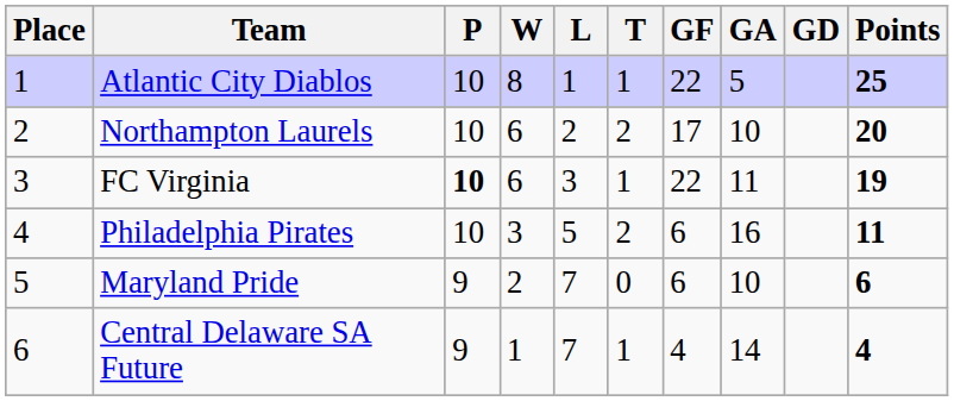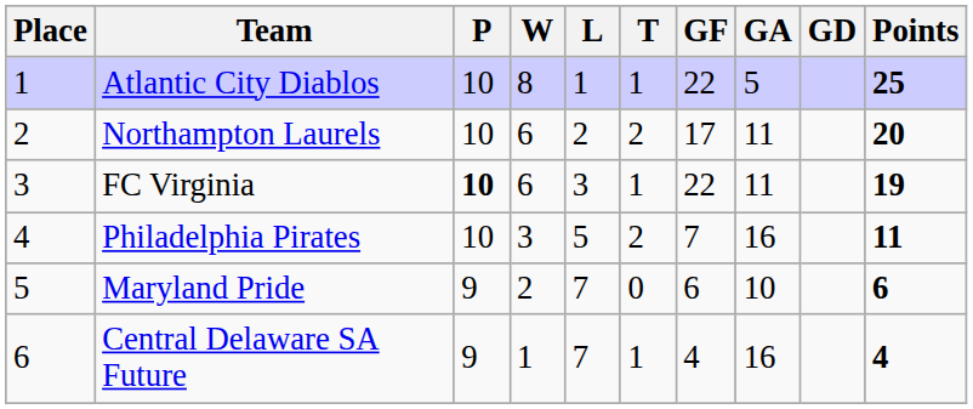 <table class="wikitable">
 <tr>
 <th>Place</th>
 <th width="170">Team</th>
 <th width="20">P</th>
 <th width="20">W</th>
 <th width="20">L</th>
 <th width="20">T</th>
 <th width="20">GF</th>
 <th width="20">GA</th>
 <th width="25">GD</th>
 <th>Points</th>
 </tr>
 <tr bgcolor=#ccccff>
 <td>1</td>
 <td><a href='#'>Atlantic City Diablos</a></td>
 <td>10</td>
 <td>8</td>
 <td>1</td>
 <td>1</td>
 <td>22</td>
 <td>5</td>
 <td></td>
 <td><strong>25</strong></td>
 </tr>
 <tr>
 <td>2</td>
 <td><a href='#'>Northampton Laurels</a></td>
 <td>10</td>
 <td>6</td>
 <td>2</td>
 <td>2</td>
 <td>17</td>
-<td>10</td>
+<td>11</td>
 <td></td>
 <td><strong>20</strong></td>
 </tr>
 <tr>
 <td>3</td>
 <td>FC Virginia</td>
 <td><strong>10</strong></td>
 <td>6</td>
 <td>3</td>
 <td>1</td>
 <td>22</td>
 <td>11</td>
 <td></td>
 <td><strong>19</strong></td>
 </tr>
 <tr>
 <td>4</td>
 <td><a href='#'>Philadelphia Pirates</a></td>
 <td>10</td>
 <td>3</td>
 <td>5</td>
 <td>2</td>
-<td>6</td>
+<td>7</td>
 <td>16</td>
 <td></td>
 <td><strong>11</strong></td>
 </tr>
 <tr>
 <td>5</td>
 <td><a href='#'>Maryland Pride</a></td>
 <td>9</td>
 <td>2</td>
 <td>7</td>
 <td>0</td>
 <td>6</td>
 <td>10</td>
 <td></td>
 <td><strong>6</strong></td>
 </tr>
 <tr>
 <td>6</td>
 <td><a href='#'>Central Delaware SA Future</a></td>
 <td>9</td>
 <td>1</td>
 <td>7</td>
 <td>1</td>
 <td>4</td>
-<td>14</td>
+<td>16</td>
 <td></td>
 <td><strong>4</strong></td>
 </tr>
 </table>
